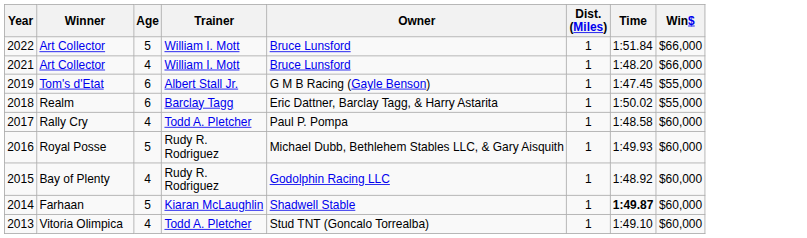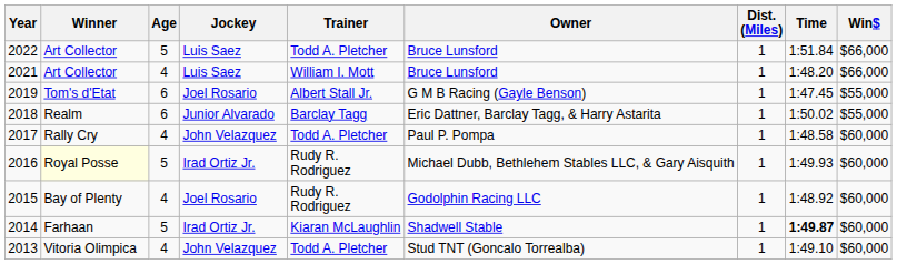 <table class="wikitable sortable" style="font-size:90%">
 <tr>
 <th style="width:30px">Year<br></th>
 <th style="width:110px">Winner<br></th>
 <th style="width:20px">Age<br></th>
+<th style="width:110px">Jockey<br></th>
 <th style="width:120px">Trainer<br></th>
 <th>Owner<br></th>
 <th style="width:25px">Dist.<br> <span>(<a href='#'>Miles</a>)</span></th>
 <th style="width:25px">Time<br></th>
 <th style="width:25px">Win<a href='#'>$</a><br></th>
 </tr>
 <tr>
 <td align=center>2022</td>
 <td><a href='#'>Art Collector</a></td>
 <td align=center>5</td>
-<td><a href='#'>William I. Mott</a></td>
+<td><a href='#'>Luis Saez</a></td>
+<td><a href='#'>Todd A. Pletcher</a></td>
 <td><a href='#'>Bruce Lunsford</a></td>
 <td align=center>1<span></span></td>
 <td>1:51.84</td>
 <td>$66,000</td>
 </tr>
 <tr>
 <td align=center>2021</td>
 <td><a href='#'>Art Collector</a></td>
 <td align=center>4</td>
+<td><a href='#'>Luis Saez</a></td>
 <td><a href='#'>William I. Mott</a></td>
 <td><a href='#'>Bruce Lunsford</a></td>
 <td align=center>1<span></span></td>
 <td>1:48.20</td>
 <td>$66,000</td>
 </tr>
 <tr>
 <td align=center>2019</td>
 <td><a href='#'>Tom's d'Etat</a></td>
 <td align=center>6</td>
+<td><a href='#'>Joel Rosario</a></td>
 <td><a href='#'>Albert Stall Jr.</a></td>
 <td>G M B Racing (<a href='#'>Gayle Benson</a>)</td>
 <td align=center>1<span></span></td>
 <td>1:47.45</td>
 <td>$55,000</td>
 </tr>
 <tr>
 <td align=center>2018</td>
 <td>Realm</td>
 <td align=center>6</td>
+<td><a href='#'>Junior Alvarado</a></td>
 <td><a href='#'>Barclay Tagg</a></td>
 <td>Eric Dattner, Barclay Tagg, & Harry Astarita</td>
 <td align=center>1<span></span></td>
 <td>1:50.02</td>
 <td>$55,000</td>
 </tr>
 <tr>
 <td align=center>2017</td>
 <td>Rally Cry</td>
 <td align=center>4</td>
+<td><a href='#'>John Velazquez</a></td>
 <td><a href='#'>Todd A. Pletcher</a></td>
 <td>Paul P. Pompa</td>
 <td align=center>1<span></span></td>
 <td>1:48.58</td>
 <td>$60,000</td>
 </tr>
 <tr>
 <td align=center>2016</td>
-<td>Royal Posse</td>
+<td style="background: lightyellow;">Royal Posse</td>
 <td align=center>5</td>
+<td><a href='#'>Irad Ortiz Jr.</a></td>
 <td>Rudy R. Rodriguez</td>
 <td>Michael Dubb, Bethlehem Stables LLC, & Gary Aisquith</td>
 <td align=center>1<span></span></td>
 <td>1:49.93</td>
 <td>$60,000</td>
 </tr>
 <tr>
 <td align=center>2015</td>
 <td>Bay of Plenty</td>
 <td align=center>4</td>
+<td><a href='#'>Joel Rosario</a></td>
 <td>Rudy R. Rodriguez</td>
 <td><a href='#'>Godolphin Racing LLC</a></td>
 <td align=center>1<span></span></td>
 <td>1:48.92</td>
 <td>$60,000</td>
 </tr>
 <tr>
 <td align=center>2014</td>
 <td>Farhaan</td>
 <td align=center>5</td>
+<td><a href='#'>Irad Ortiz Jr.</a></td>
 <td><a href='#'>Kiaran McLaughlin</a></td>
 <td><a href='#'>Shadwell Stable</a></td>
 <td align=center>1<span></span></td>
 <td><strong>1:49.87</strong></td>
 <td>$60,000</td>
 </tr>
 <tr>
 <td align=center>2013</td>
 <td>Vitoria Olimpica</td>
 <td align=center>4</td>
+<td><a href='#'>John Velazquez</a></td>
 <td><a href='#'>Todd A. Pletcher</a></td>
 <td>Stud TNT (Goncalo Torrealba)</td>
 <td align=center>1<span></span></td>
 <td>1:49.10</td>
 <td>$60,000</td>
 </tr>
 </table>
